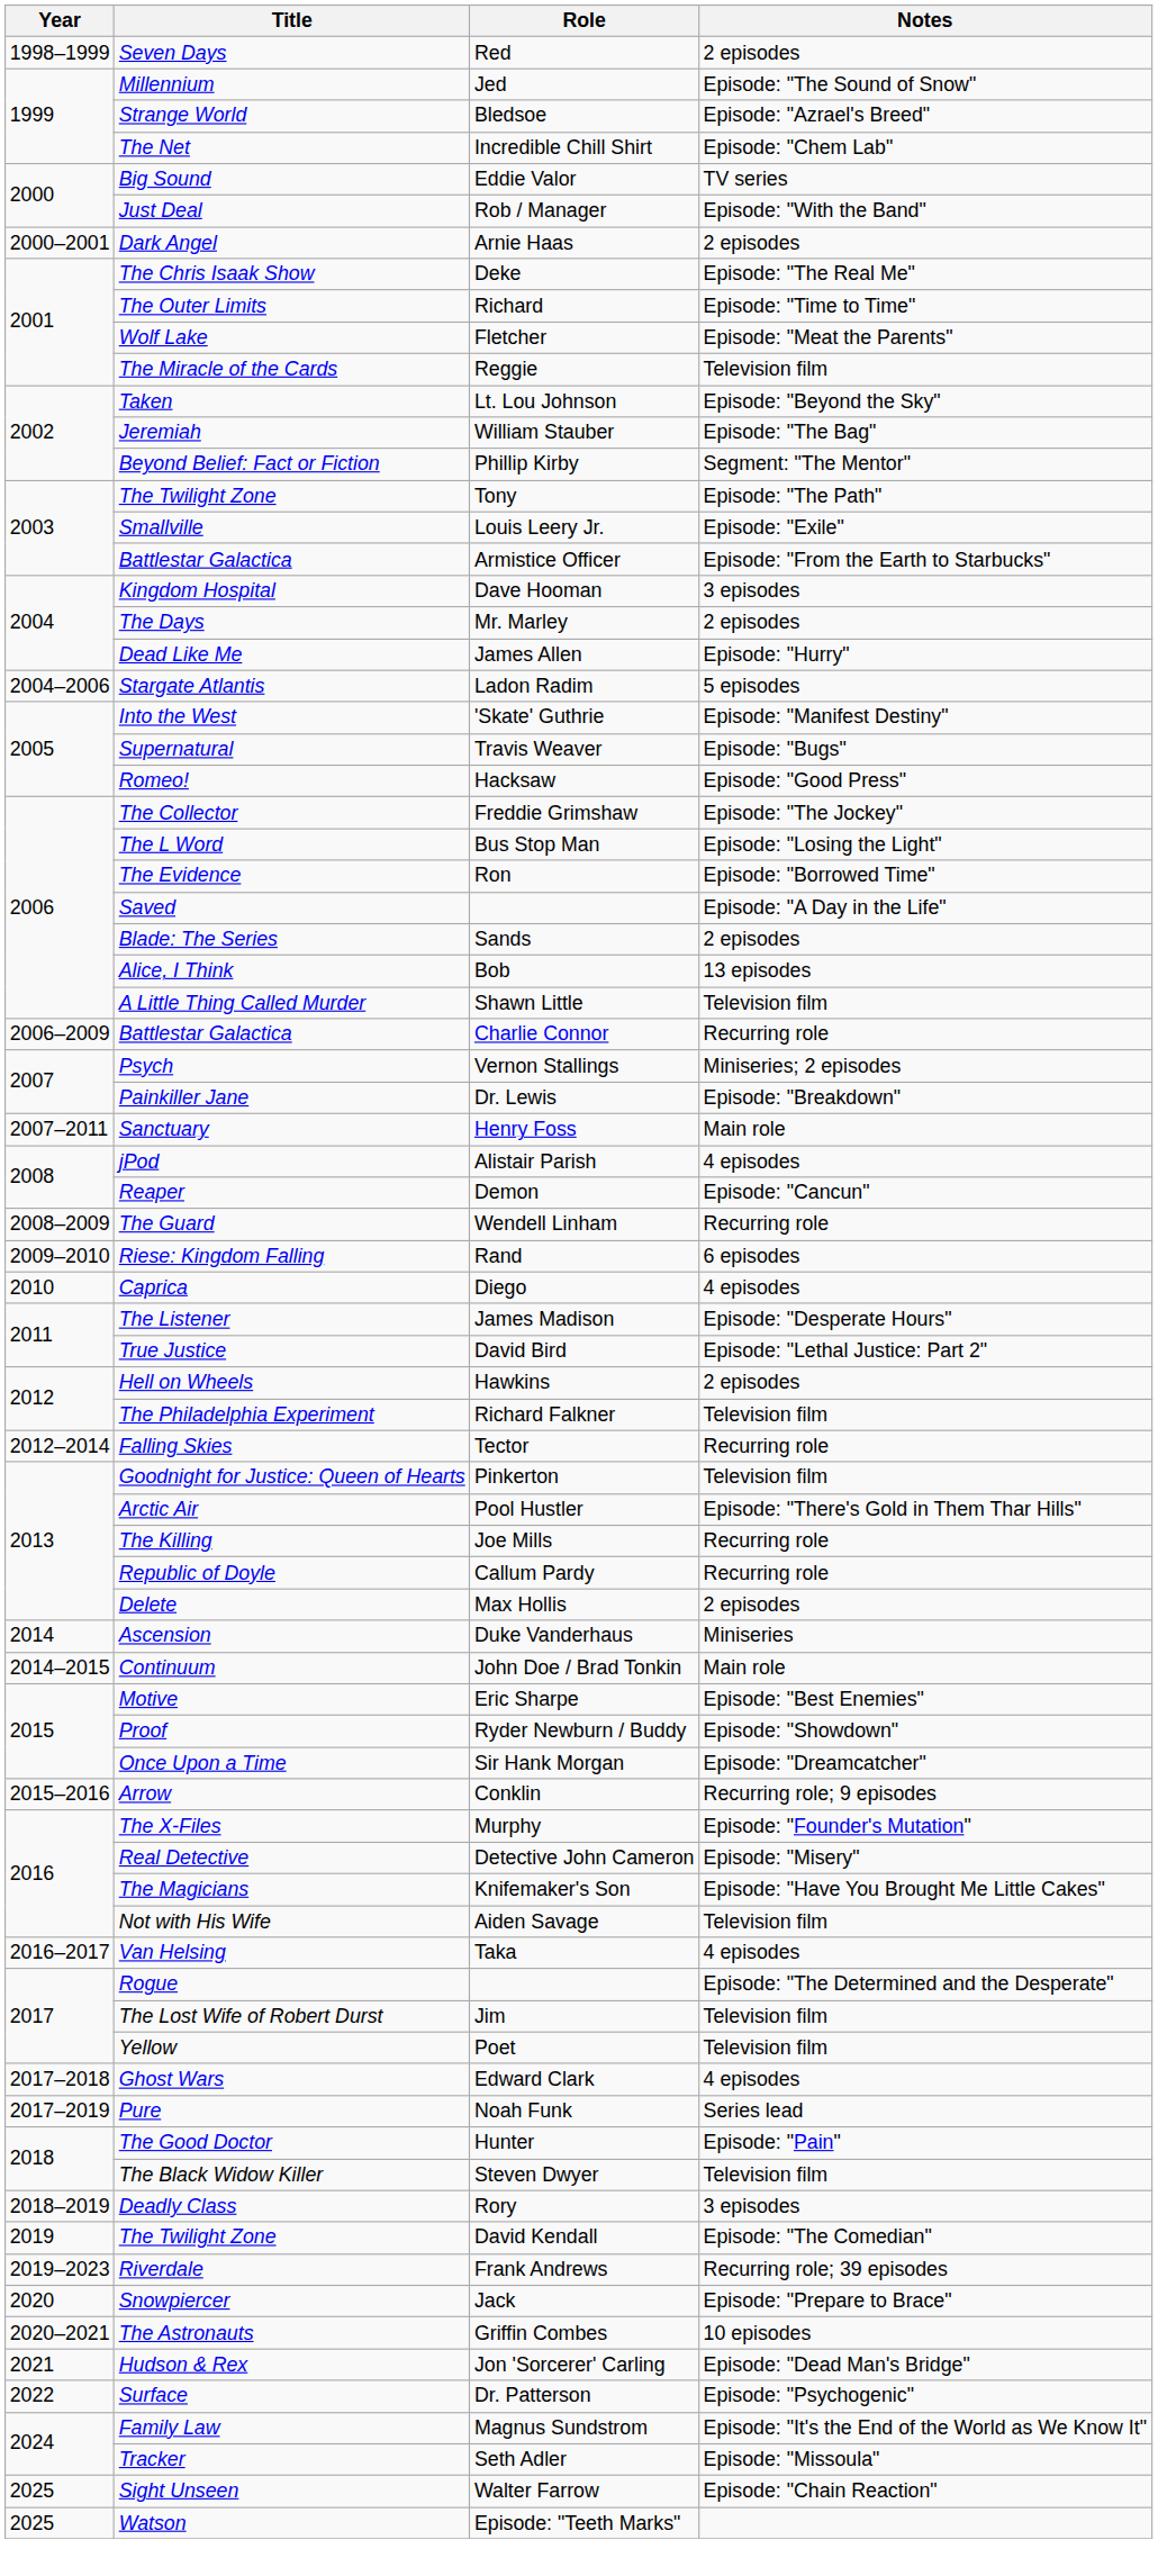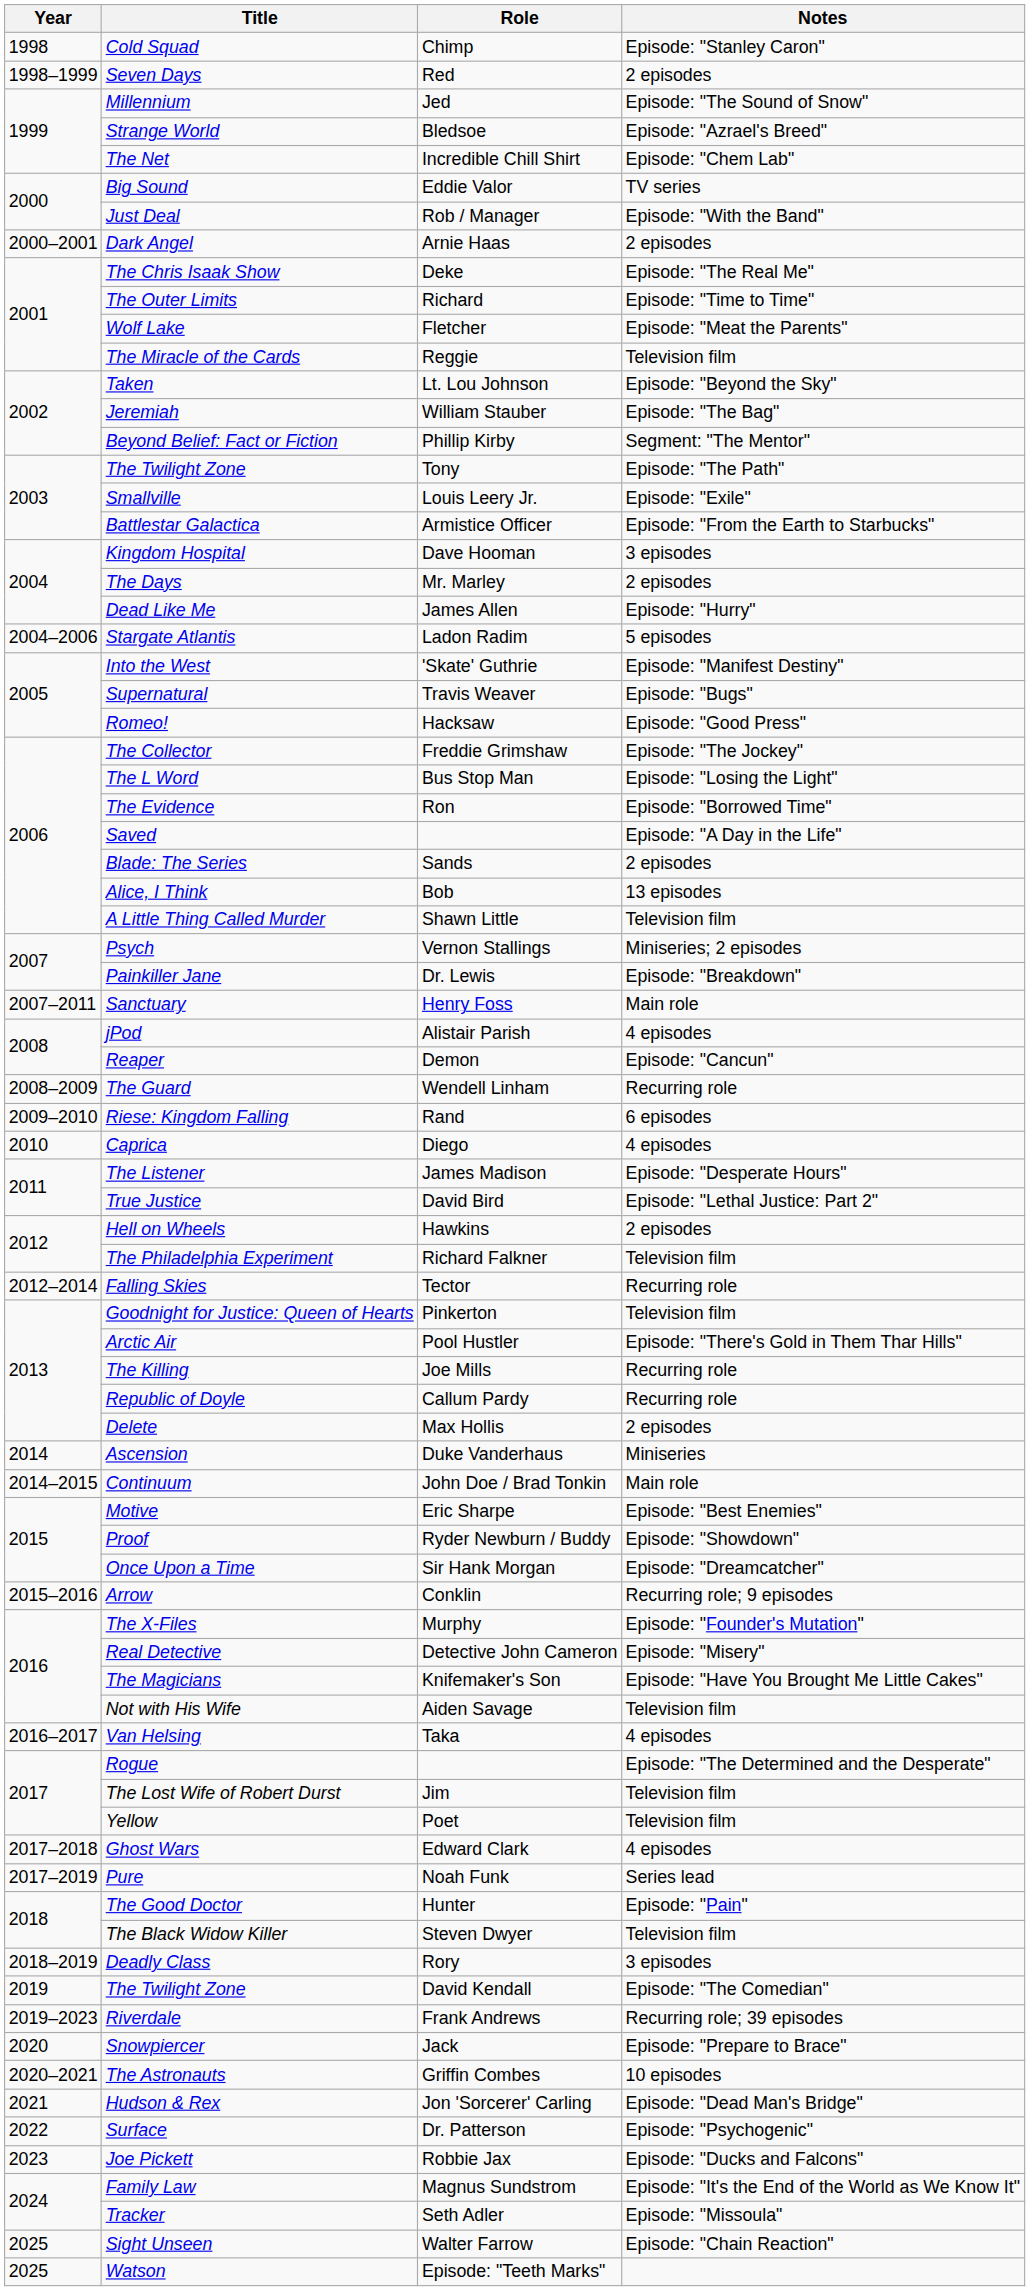 <table class="wikitable sortable">
 <tr>
 <th>Year</th>
 <th>Title</th>
 <th>Role</th>
 <th class="unsortable">Notes</th>
+</tr>
+<tr>
+<td>1998</td>
+<td><em><a href='#'>Cold Squad</a></em></td>
+<td>Chimp</td>
+<td>Episode: "Stanley Caron"</td>
 </tr>
 <tr>
 <td>1998–1999</td>
 <td><em><a href='#'>Seven Days</a></em></td>
 <td>Red</td>
 <td>2 episodes</td>
 </tr>
 <tr>
 <td rowspan="3">1999</td>
 <td><em><a href='#'>Millennium</a></em></td>
 <td>Jed</td>
 <td>Episode: "The Sound of Snow"</td>
 </tr>
 <tr>
 <td><em><a href='#'>Strange World</a></em></td>
 <td>Bledsoe</td>
 <td>Episode: "Azrael's Breed"</td>
 </tr>
 <tr>
 <td data-sort-value="Net, The"><em><a href='#'>The Net</a></em></td>
 <td>Incredible Chill Shirt</td>
 <td>Episode: "Chem Lab"</td>
 </tr>
 <tr>
 <td rowspan="2">2000</td>
 <td><em><a href='#'>Big Sound</a></em></td>
 <td>Eddie Valor</td>
 <td>TV series</td>
 </tr>
 <tr>
 <td><em><a href='#'>Just Deal</a></em></td>
 <td>Rob / Manager</td>
 <td>Episode: "With the Band"</td>
 </tr>
 <tr>
 <td>2000–2001</td>
 <td><em><a href='#'>Dark Angel</a></em></td>
 <td>Arnie Haas</td>
 <td>2 episodes</td>
 </tr>
 <tr>
 <td rowspan="4">2001</td>
 <td data-sort-value="Chris Isaak Show, The"><em><a href='#'>The Chris Isaak Show</a></em></td>
 <td>Deke</td>
 <td>Episode: "The Real Me"</td>
 </tr>
 <tr>
 <td data-sort-value="Outer Limits, The"><em><a href='#'>The Outer Limits</a></em></td>
 <td>Richard</td>
 <td>Episode: "Time to Time"</td>
 </tr>
 <tr>
 <td><em><a href='#'>Wolf Lake</a></em></td>
 <td>Fletcher</td>
 <td>Episode: "Meat the Parents"</td>
 </tr>
 <tr>
 <td data-sort-value="Miracle of the Cards, The"><em><a href='#'>The Miracle of the Cards</a></em></td>
 <td>Reggie</td>
 <td>Television film</td>
 </tr>
 <tr>
 <td rowspan="3">2002</td>
 <td><em><a href='#'>Taken</a></em></td>
 <td>Lt. Lou Johnson</td>
 <td>Episode: "Beyond the Sky"</td>
 </tr>
 <tr>
 <td><em><a href='#'>Jeremiah</a></em></td>
 <td>William Stauber</td>
 <td>Episode: "The Bag"</td>
 </tr>
 <tr>
 <td><em><a href='#'>Beyond Belief: Fact or Fiction</a></em></td>
 <td>Phillip Kirby</td>
 <td>Segment: "The Mentor"</td>
 </tr>
 <tr>
 <td rowspan="3">2003</td>
 <td data-sort-value="Twilight Zone, The"><em><a href='#'>The Twilight Zone</a></em></td>
 <td>Tony</td>
 <td>Episode: "The Path"</td>
 </tr>
 <tr>
 <td><em><a href='#'>Smallville</a></em></td>
 <td>Louis Leery Jr.</td>
 <td>Episode: "Exile"</td>
 </tr>
 <tr>
 <td><em><a href='#'>Battlestar Galactica</a></em></td>
 <td>Armistice Officer</td>
 <td>Episode: "From the Earth to Starbucks"</td>
 </tr>
 <tr>
 <td rowspan="3">2004</td>
 <td><em><a href='#'>Kingdom Hospital</a></em></td>
 <td>Dave Hooman</td>
 <td>3 episodes</td>
 </tr>
 <tr>
 <td data-sort-value="Days, The"><em><a href='#'>The Days</a></em></td>
 <td>Mr. Marley</td>
 <td>2 episodes</td>
 </tr>
 <tr>
 <td><em><a href='#'>Dead Like Me</a></em></td>
 <td>James Allen</td>
 <td>Episode: "Hurry"</td>
 </tr>
 <tr>
 <td>2004–2006</td>
 <td><em><a href='#'>Stargate Atlantis</a></em></td>
 <td>Ladon Radim</td>
 <td>5 episodes</td>
 </tr>
 <tr>
 <td rowspan="3">2005</td>
 <td><em><a href='#'>Into the West</a></em></td>
 <td>'Skate' Guthrie</td>
 <td>Episode: "Manifest Destiny"</td>
 </tr>
 <tr>
 <td><em><a href='#'>Supernatural</a></em></td>
 <td>Travis Weaver</td>
 <td>Episode: "Bugs"</td>
 </tr>
 <tr>
 <td><em><a href='#'>Romeo!</a></em></td>
 <td>Hacksaw</td>
 <td>Episode: "Good Press"</td>
 </tr>
 <tr>
 <td rowspan="7">2006</td>
 <td data-sort-value="Collector, The"><em><a href='#'>The Collector</a></em></td>
 <td>Freddie Grimshaw</td>
 <td>Episode: "The Jockey"</td>
 </tr>
 <tr>
 <td data-sort-value="L Word, The"><em><a href='#'>The L Word</a></em></td>
 <td>Bus Stop Man</td>
 <td>Episode: "Losing the Light"</td>
 </tr>
 <tr>
 <td data-sort-value="Evidence, The"><em><a href='#'>The Evidence</a></em></td>
 <td>Ron</td>
 <td>Episode: "Borrowed Time"</td>
 </tr>
 <tr>
 <td><em><a href='#'>Saved</a></em></td>
 <td></td>
 <td>Episode: "A Day in the Life"</td>
 </tr>
 <tr>
 <td><em><a href='#'>Blade: The Series</a></em></td>
 <td>Sands</td>
 <td>2 episodes</td>
 </tr>
 <tr>
 <td><em><a href='#'>Alice, I Think</a></em></td>
 <td>Bob</td>
 <td>13 episodes</td>
 </tr>
 <tr>
 <td data-sort-value="Little Thing Called Murder, A"><em><a href='#'>A Little Thing Called Murder</a></em></td>
 <td>Shawn Little</td>
 <td>Television film</td>
-</tr>
-<tr>
-<td>2006–2009</td>
-<td><em><a href='#'>Battlestar Galactica</a></em></td>
-<td><a href='#'>Charlie Connor</a></td>
-<td>Recurring role</td>
 </tr>
 <tr>
 <td rowspan="2">2007</td>
 <td><em><a href='#'>Psych</a></em></td>
 <td>Vernon Stallings</td>
 <td>Miniseries; 2 episodes</td>
 </tr>
 <tr>
 <td><em><a href='#'>Painkiller Jane</a></em></td>
 <td>Dr. Lewis</td>
 <td>Episode: "Breakdown"</td>
 </tr>
 <tr>
 <td>2007–2011</td>
 <td><em><a href='#'>Sanctuary</a></em></td>
 <td><a href='#'>Henry Foss</a></td>
 <td>Main role</td>
 </tr>
 <tr>
 <td rowspan="2">2008</td>
 <td><em><a href='#'>jPod</a></em></td>
 <td>Alistair Parish</td>
 <td>4 episodes</td>
 </tr>
 <tr>
 <td><em><a href='#'>Reaper</a></em></td>
 <td>Demon</td>
 <td>Episode: "Cancun"</td>
 </tr>
 <tr>
 <td>2008–2009</td>
 <td data-sort-value="Guard, The"><em><a href='#'>The Guard</a></em></td>
 <td>Wendell Linham</td>
 <td>Recurring role</td>
 </tr>
 <tr>
 <td>2009–2010</td>
 <td><em><a href='#'>Riese: Kingdom Falling</a></em></td>
 <td>Rand</td>
 <td>6 episodes</td>
 </tr>
 <tr>
 <td>2010</td>
 <td><em><a href='#'>Caprica</a></em></td>
 <td>Diego</td>
 <td>4 episodes</td>
 </tr>
 <tr>
 <td rowspan="2">2011</td>
 <td data-sort-value="Listener, The"><em><a href='#'>The Listener</a></em></td>
 <td>James Madison</td>
 <td>Episode: "Desperate Hours"</td>
 </tr>
 <tr>
 <td><em><a href='#'>True Justice</a></em></td>
 <td>David Bird</td>
 <td>Episode: "Lethal Justice: Part 2"</td>
 </tr>
 <tr>
 <td rowspan="2">2012</td>
 <td><em><a href='#'>Hell on Wheels</a></em></td>
 <td>Hawkins</td>
 <td>2 episodes</td>
 </tr>
 <tr>
 <td data-sort-value="Philadelphia Experiment, The"><em><a href='#'>The Philadelphia Experiment</a></em></td>
 <td>Richard Falkner</td>
 <td>Television film</td>
 </tr>
 <tr>
 <td>2012–2014</td>
 <td><em><a href='#'>Falling Skies</a></em></td>
 <td>Tector</td>
 <td>Recurring role</td>
 </tr>
 <tr>
 <td rowspan="5">2013</td>
 <td><em><a href='#'>Goodnight for Justice: Queen of Hearts</a></em></td>
 <td>Pinkerton</td>
 <td>Television film</td>
 </tr>
 <tr>
 <td><em><a href='#'>Arctic Air</a></em></td>
 <td>Pool Hustler</td>
 <td>Episode: "There's Gold in Them Thar Hills"</td>
 </tr>
 <tr>
 <td data-sort-value="Killing, The"><em><a href='#'>The Killing</a></em></td>
 <td>Joe Mills</td>
 <td>Recurring role</td>
 </tr>
 <tr>
 <td><em><a href='#'>Republic of Doyle</a></em></td>
 <td>Callum Pardy</td>
 <td>Recurring role</td>
 </tr>
 <tr>
 <td><em><a href='#'>Delete</a></em></td>
 <td>Max Hollis</td>
 <td>2 episodes</td>
 </tr>
 <tr>
 <td>2014</td>
 <td><em><a href='#'>Ascension</a></em></td>
 <td>Duke Vanderhaus</td>
 <td>Miniseries</td>
 </tr>
 <tr>
 <td>2014–2015</td>
 <td><em><a href='#'>Continuum</a></em></td>
 <td>John Doe / Brad Tonkin</td>
 <td>Main role</td>
 </tr>
 <tr>
 <td rowspan="3">2015</td>
 <td><em><a href='#'>Motive</a></em></td>
 <td>Eric Sharpe</td>
 <td>Episode: "Best Enemies"</td>
 </tr>
 <tr>
 <td><em><a href='#'>Proof</a></em></td>
 <td>Ryder Newburn / Buddy</td>
 <td>Episode: "Showdown"</td>
 </tr>
 <tr>
 <td><em><a href='#'>Once Upon a Time</a></em></td>
 <td>Sir Hank Morgan</td>
 <td>Episode: "Dreamcatcher"</td>
 </tr>
 <tr>
 <td>2015–2016</td>
 <td><em><a href='#'>Arrow</a></em></td>
 <td>Conklin</td>
 <td>Recurring role; 9 episodes</td>
 </tr>
 <tr>
 <td rowspan="4">2016</td>
 <td data-sort-value="X-Files, The"><em><a href='#'>The X-Files</a></em></td>
 <td>Murphy</td>
 <td>Episode: "<a href='#'>Founder's Mutation</a>"</td>
 </tr>
 <tr>
 <td><em><a href='#'>Real Detective</a></em></td>
 <td>Detective John Cameron</td>
 <td>Episode: "Misery"</td>
 </tr>
 <tr>
 <td data-sort-value="Magicians, The"><em><a href='#'>The Magicians</a></em></td>
 <td>Knifemaker's Son</td>
 <td>Episode: "Have You Brought Me Little Cakes"</td>
 </tr>
 <tr>
 <td><em>Not with His Wife</em></td>
 <td>Aiden Savage</td>
 <td>Television film</td>
 </tr>
 <tr>
 <td>2016–2017</td>
 <td><em><a href='#'>Van Helsing</a></em></td>
 <td>Taka</td>
 <td>4 episodes</td>
 </tr>
 <tr>
 <td rowspan="3">2017</td>
 <td><em><a href='#'>Rogue</a></em></td>
 <td></td>
 <td>Episode: "The Determined and the Desperate"</td>
 </tr>
 <tr>
 <td data-sort-value="Lost Wife of Robert Durst, The"><em>The Lost Wife of Robert Durst</em></td>
 <td>Jim</td>
 <td>Television film</td>
 </tr>
 <tr>
 <td><em>Yellow</em></td>
 <td>Poet</td>
 <td>Television film</td>
 </tr>
 <tr>
 <td>2017–2018</td>
 <td><em><a href='#'>Ghost Wars</a></em></td>
 <td>Edward Clark</td>
 <td>4 episodes</td>
 </tr>
 <tr>
 <td>2017–2019</td>
 <td><em><a href='#'>Pure</a></em></td>
 <td>Noah Funk</td>
 <td>Series lead</td>
 </tr>
 <tr>
 <td rowspan="2">2018</td>
 <td data-sort-value="Good Doctor, The"><em><a href='#'>The Good Doctor</a></em></td>
 <td>Hunter</td>
 <td>Episode: "<a href='#'>Pain</a>"</td>
 </tr>
 <tr>
 <td data-sort-value="Black Widow Killer, The"><em>The Black Widow Killer</em></td>
 <td>Steven Dwyer</td>
 <td>Television film</td>
 </tr>
 <tr>
 <td>2018–2019</td>
 <td><em><a href='#'>Deadly Class</a></em></td>
 <td>Rory</td>
 <td>3 episodes</td>
 </tr>
 <tr>
 <td>2019</td>
 <td data-sort-value="Twilight Zone, The"><em><a href='#'>The Twilight Zone</a></em></td>
 <td>David Kendall</td>
 <td>Episode: "The Comedian"</td>
 </tr>
 <tr>
 <td>2019–2023</td>
 <td><em><a href='#'>Riverdale</a></em></td>
 <td>Frank Andrews</td>
 <td>Recurring role; 39 episodes</td>
 </tr>
 <tr>
 <td>2020</td>
 <td><em><a href='#'>Snowpiercer</a></em></td>
 <td>Jack</td>
 <td>Episode: "Prepare to Brace"</td>
 </tr>
 <tr>
 <td>2020–2021</td>
 <td data-sort-value="Astronauts, The"><em><a href='#'>The Astronauts</a></em></td>
 <td>Griffin Combes</td>
 <td>10 episodes</td>
 </tr>
 <tr>
 <td>2021</td>
 <td><em><a href='#'>Hudson & Rex</a></em></td>
 <td>Jon 'Sorcerer' Carling</td>
 <td>Episode: "Dead Man's Bridge"</td>
 </tr>
 <tr>
 <td>2022</td>
 <td><em><a href='#'>Surface</a></em></td>
 <td>Dr. Patterson</td>
 <td>Episode: "Psychogenic"</td>
 </tr>
 <tr>
+<td>2023</td>
+<td><em><a href='#'>Joe Pickett</a></em></td>
+<td>Robbie Jax</td>
+<td>Episode: "Ducks and Falcons"</td>
+</tr>
+<tr>
 <td rowspan="2">2024</td>
 <td><em><a href='#'>Family Law</a></em></td>
 <td>Magnus Sundstrom</td>
 <td>Episode: "It's the End of the World as We Know It"</td>
 </tr>
 <tr>
 <td><em><a href='#'>Tracker</a></em></td>
 <td>Seth Adler</td>
 <td>Episode: "Missoula"</td>
 </tr>
 <tr>
 <td>2025</td>
 <td><em><a href='#'>Sight Unseen</a></em></td>
 <td>Walter Farrow</td>
 <td>Episode: "Chain Reaction"</td>
 </tr>
 <tr>
 <td>2025</td>
 <td><em><a href='#'>Watson</a></em></td>
 <td Lloyd the Pharmacist>Episode: "Teeth Marks"</td>
 </tr>
 </table>
